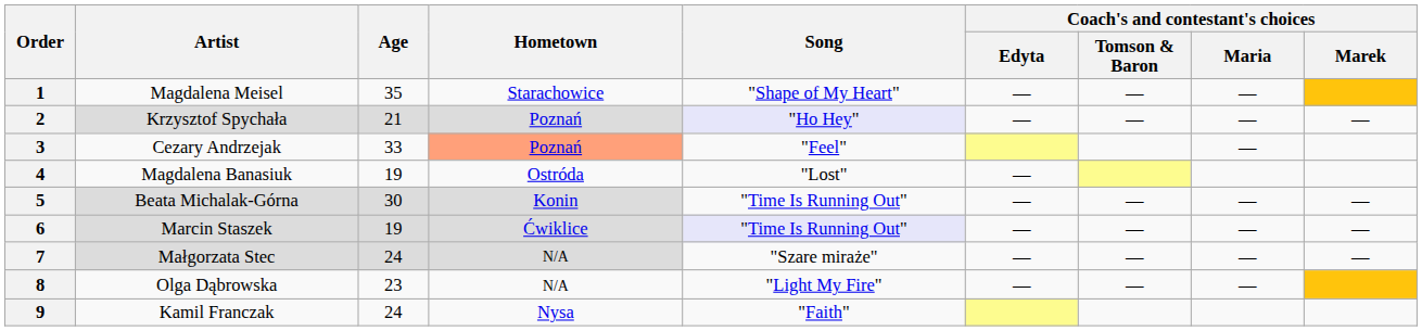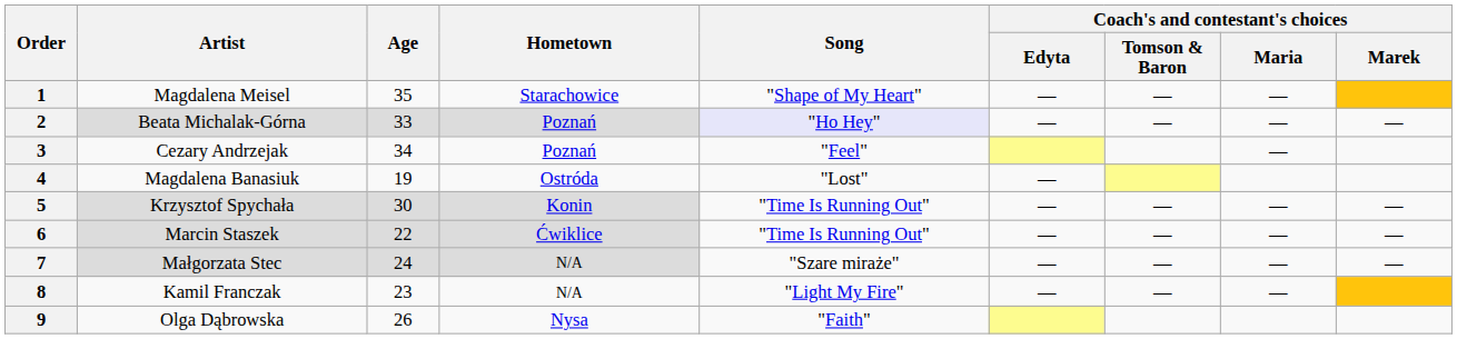 <table class="wikitable" style="text-align:center; line-height:17px; width:100%;">
 <tr>
 <th scope="col" rowspan="2" width="05%">Order</th>
 <th scope="col" rowspan="2" width="20%">Artist</th>
 <th scope="col" rowspan="2" width="05%">Age</th>
 <th scope="col" rowspan="2" width="18%">Hometown</th>
 <th scope="col" rowspan="2" width="20%">Song</th>
 <th scope="col" colspan="4" width="32%">Coach's and contestant's choices</th>
 </tr>
 <tr>
 <th width="08%">Edyta</th>
 <th width="08%">Tomson & Baron</th>
 <th width="08%">Maria</th>
 <th width="08%">Marek</th>
 </tr>
 <tr>
 <th>1</th>
 <td>Magdalena Meisel</td>
 <td>35</td>
 <td><a href='#'>Starachowice</a></td>
 <td>"<a href='#'>Shape of My Heart</a>"</td>
 <td>—</td>
 <td>—</td>
 <td>—</td>
 <td style="background-color:#FFC40C;"><strong></strong></td>
 </tr>
 <tr>
 <th>2</th>
-<td style="background:#DCDCDC;">Krzysztof Spychała</td>
-<td style="background:#DCDCDC;">21</td>
+<td style="background:#DCDCDC;">Beata Michalak-Górna</td>
+<td style="background:#DCDCDC;">33</td>
 <td style="background:#DCDCDC;"><a href='#'>Poznań</a></td>
 <td style="background: lavender;">"<a href='#'>Ho Hey</a>"</td>
 <td>—</td>
 <td>—</td>
 <td>—</td>
 <td>—</td>
 </tr>
 <tr>
 <th>3</th>
 <td>Cezary Andrzejak</td>
-<td>33</td>
-<td style="background: lightsalmon;"><a href='#'>Poznań</a></td>
+<td>34</td>
+<td><a href='#'>Poznań</a></td>
 <td>"<a href='#'>Feel</a>"</td>
 <td style="background:#fdfc8f;"><strong></strong></td>
 <td><strong></strong></td>
 <td>—</td>
 <td><strong></strong></td>
 </tr>
 <tr>
 <th>4</th>
 <td>Magdalena Banasiuk</td>
 <td>19</td>
 <td><a href='#'>Ostróda</a></td>
 <td>"Lost"</td>
 <td>—</td>
 <td style="background:#fdfc8f;"><strong></strong></td>
 <td><strong></strong></td>
 <td><strong></strong></td>
 </tr>
 <tr>
 <th>5</th>
-<td style="background:#DCDCDC;">Beata Michalak-Górna</td>
+<td style="background:#DCDCDC;">Krzysztof Spychała</td>
 <td style="background:#DCDCDC;">30</td>
 <td style="background:#DCDCDC;"><a href='#'>Konin</a></td>
 <td>"<a href='#'>Time Is Running Out</a>"</td>
 <td>—</td>
 <td>—</td>
 <td>—</td>
 <td>—</td>
 </tr>
 <tr>
 <th>6</th>
 <td style="background:#DCDCDC;">Marcin Staszek</td>
-<td style="background:#DCDCDC;">19</td>
+<td style="background:#DCDCDC;">22</td>
 <td style="background:#DCDCDC;"><a href='#'>Ćwiklice</a></td>
-<td style="background: lavender;">"<a href='#'>Time Is Running Out</a>"</td>
+<td>"<a href='#'>Time Is Running Out</a>"</td>
 <td>—</td>
 <td>—</td>
 <td>—</td>
 <td>—</td>
 </tr>
 <tr>
 <th>7</th>
 <td style="background:#DCDCDC;">Małgorzata Stec</td>
 <td style="background:#DCDCDC;">24</td>
 <td style="background:#DCDCDC;"><small>N/A</small></td>
 <td>"Szare miraże"</td>
 <td>—</td>
 <td>—</td>
 <td>—</td>
 <td>—</td>
 </tr>
 <tr>
 <th>8</th>
-<td>Olga Dąbrowska</td>
+<td>Kamil Franczak</td>
 <td>23</td>
 <td><small>N/A</small></td>
 <td>"<a href='#'>Light My Fire</a>"</td>
 <td>—</td>
 <td>—</td>
 <td>—</td>
 <td style="background-color:#FFC40C;"><strong></strong></td>
 </tr>
 <tr>
 <th>9</th>
-<td>Kamil Franczak</td>
-<td>24</td>
+<td>Olga Dąbrowska</td>
+<td>26</td>
 <td><a href='#'>Nysa</a></td>
 <td>"<a href='#'>Faith</a>"</td>
 <td style="background:#fdfc8f;"><strong></strong></td>
 <td><strong></strong></td>
 <td><strong></strong></td>
 <td><strong></strong></td>
 </tr>
 </table>
